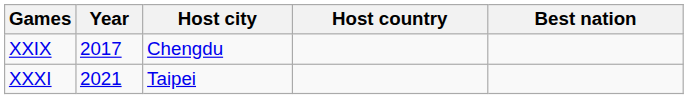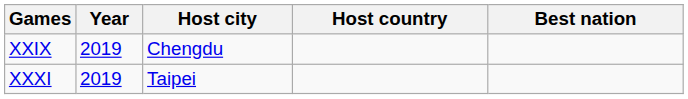 <table class=wikitable>
 <tr>
 <th width=50>Games</th>
 <th width=50>Year</th>
 <th width=120>Host city</th>
 <th width=160>Host country</th>
 <th width=160>Best nation</th>
 </tr>
 <tr>
 <td><a href='#'>XXIX</a></td>
-<td><a href='#'>2017</a></td>
+<td><a href='#'>2019</a></td>
 <td><a href='#'>Chengdu</a></td>
 <td></td>
 <td></td>
 </tr>
 <tr>
 <td><a href='#'>XXXI</a></td>
-<td><a href='#'>2021</a></td>
+<td><a href='#'>2019</a></td>
 <td><a href='#'>Taipei</a></td>
 <td></td>
 <td></td>
 </tr>
 </table>
